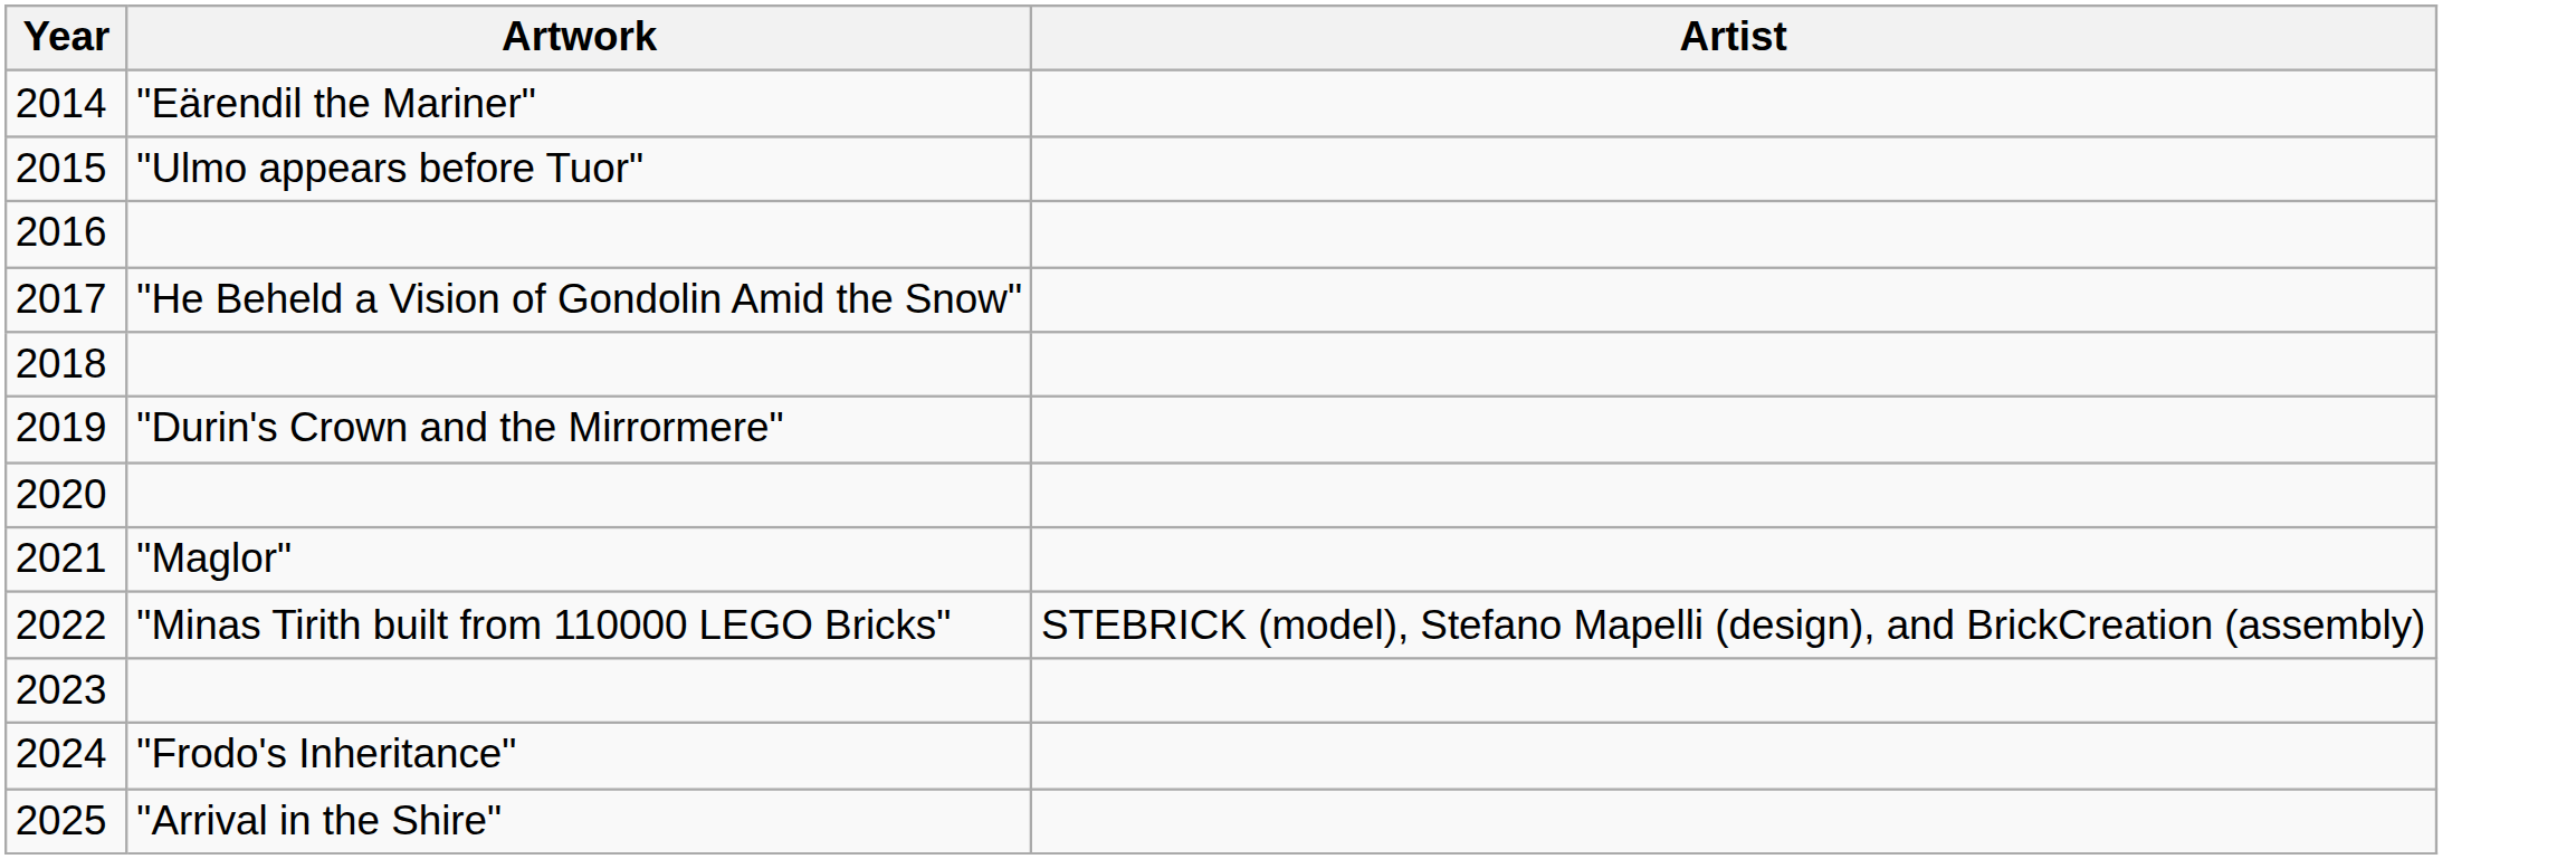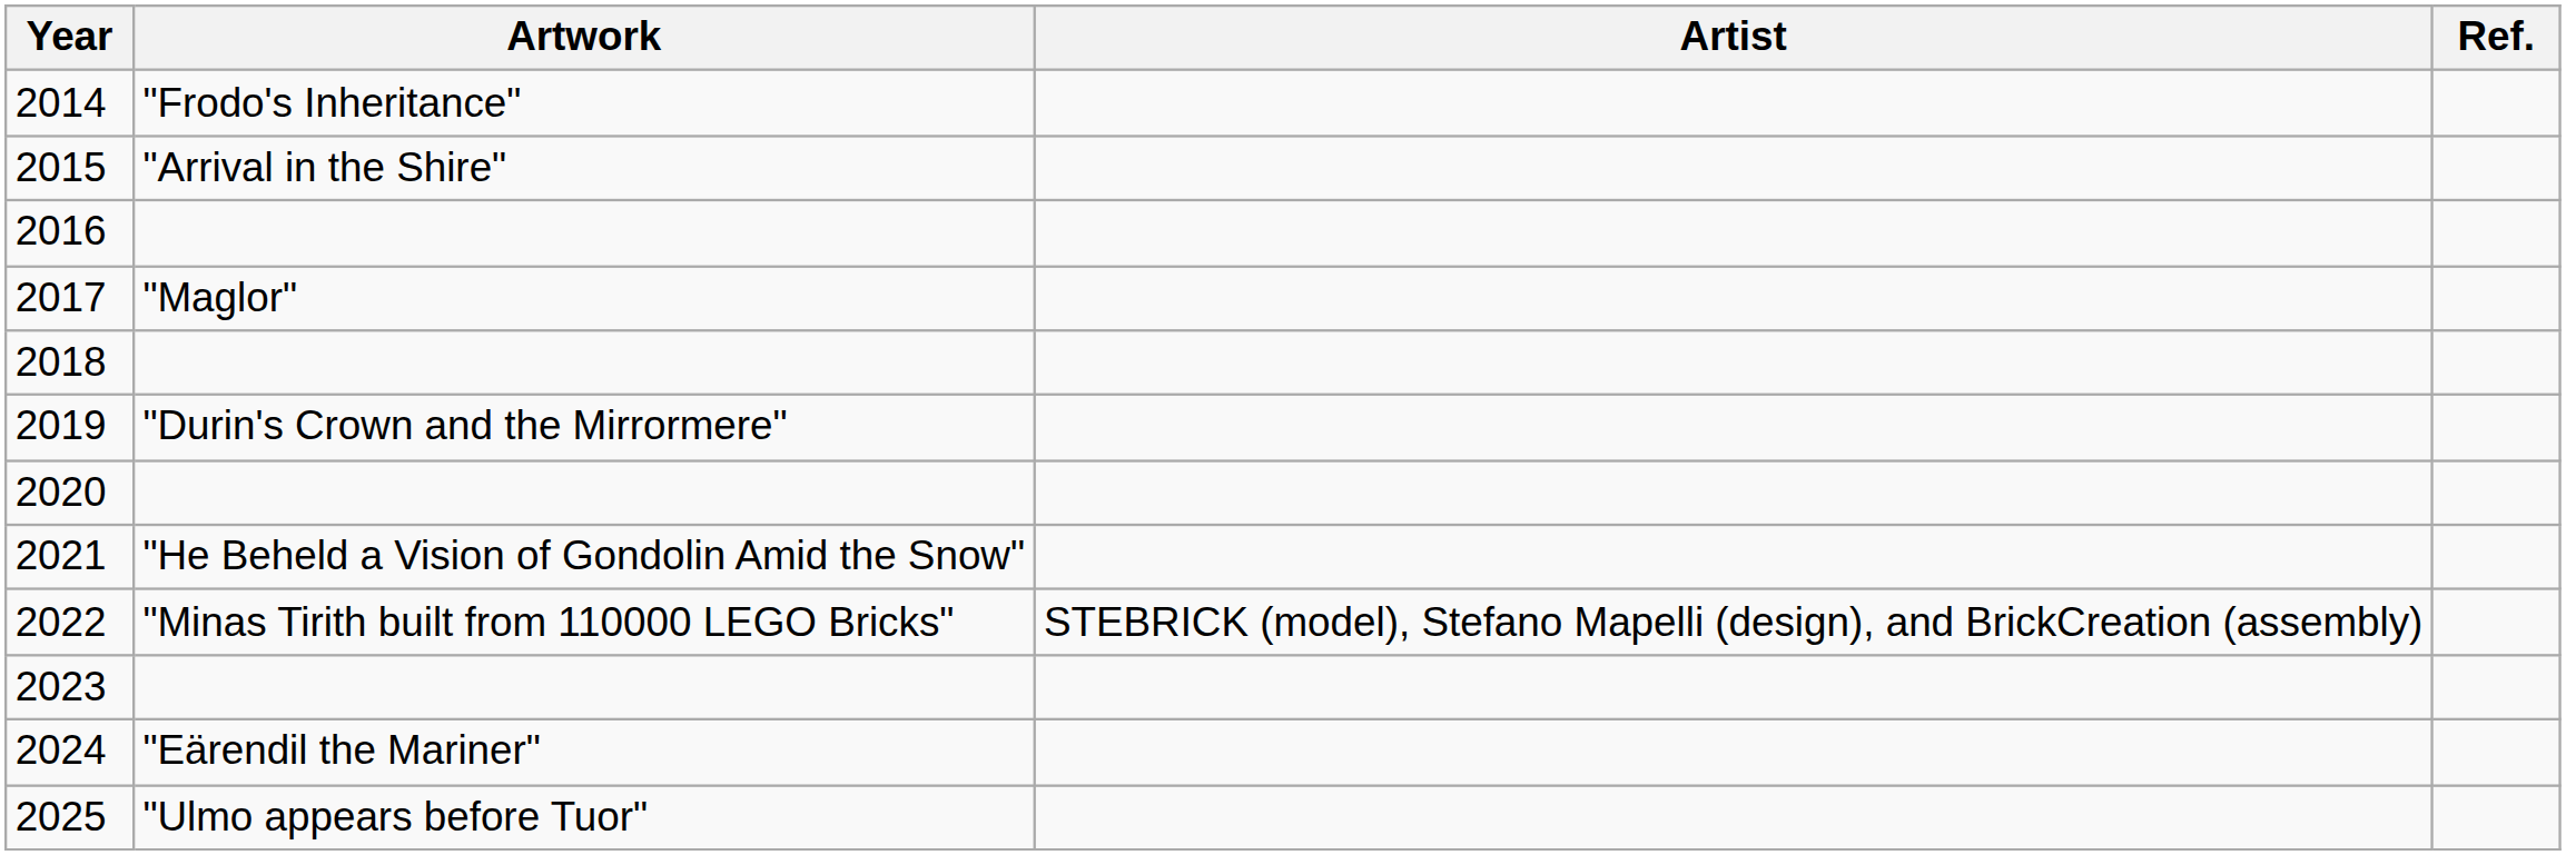 <table class="wikitable sortable">
 <tr>
 <th scope="col" width="5%">Year</th>
 <th scope="col">Artwork</th>
 <th scope="col">Artist</th>
+<th scope="col" width="5%" class="unsortable">Ref.</th>
 </tr>
 <tr>
 <td>2014</td>
-<td>"Eärendil the Mariner"</td>
+<td>"Frodo's Inheritance"</td>
+<td></td>
 <td></td>
 </tr>
 <tr>
 <td>2015</td>
-<td>"Ulmo appears before Tuor"</td>
+<td>"Arrival in the Shire"</td>
+<td></td>
 <td></td>
 </tr>
 <tr>
 <td>2016</td>
 <td></td>
 <td></td>
+<td></td>
 </tr>
 <tr>
 <td>2017</td>
-<td>"He Beheld a Vision of Gondolin Amid the Snow"</td>
+<td>"Maglor"</td>
+<td></td>
 <td></td>
 </tr>
 <tr>
 <td>2018</td>
+<td></td>
 <td></td>
 <td></td>
 </tr>
 <tr>
 <td>2019</td>
 <td>"Durin's Crown and the Mirrormere"</td>
 <td></td>
+<td></td>
 </tr>
 <tr>
 <td>2020</td>
 <td></td>
 <td></td>
+<td></td>
 </tr>
 <tr>
 <td>2021</td>
-<td>"Maglor"</td>
+<td>"He Beheld a Vision of Gondolin Amid the Snow"</td>
+<td></td>
 <td></td>
 </tr>
 <tr>
 <td>2022</td>
 <td>"Minas Tirith built from 110000 LEGO Bricks"</td>
 <td>STEBRICK (model), Stefano Mapelli (design), and BrickCreation (assembly)</td>
+<td></td>
 </tr>
 <tr>
 <td>2023</td>
 <td></td>
 <td></td>
+<td></td>
 </tr>
 <tr>
 <td>2024</td>
-<td>"Frodo's Inheritance"</td>
+<td>"Eärendil the Mariner"</td>
+<td></td>
 <td></td>
 </tr>
 <tr>
 <td>2025</td>
-<td>"Arrival in the Shire"</td>
+<td>"Ulmo appears before Tuor"</td>
 <td></td>
+<td><br></td>
 </tr>
 </table>
